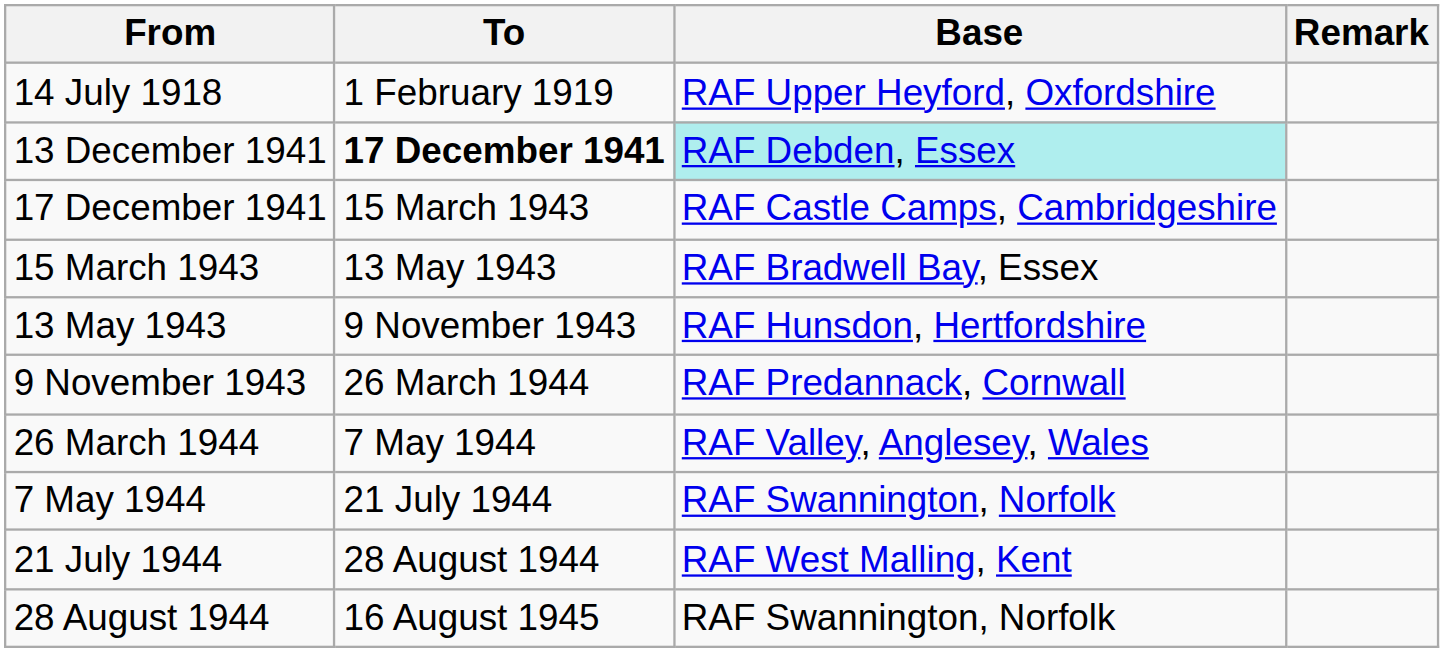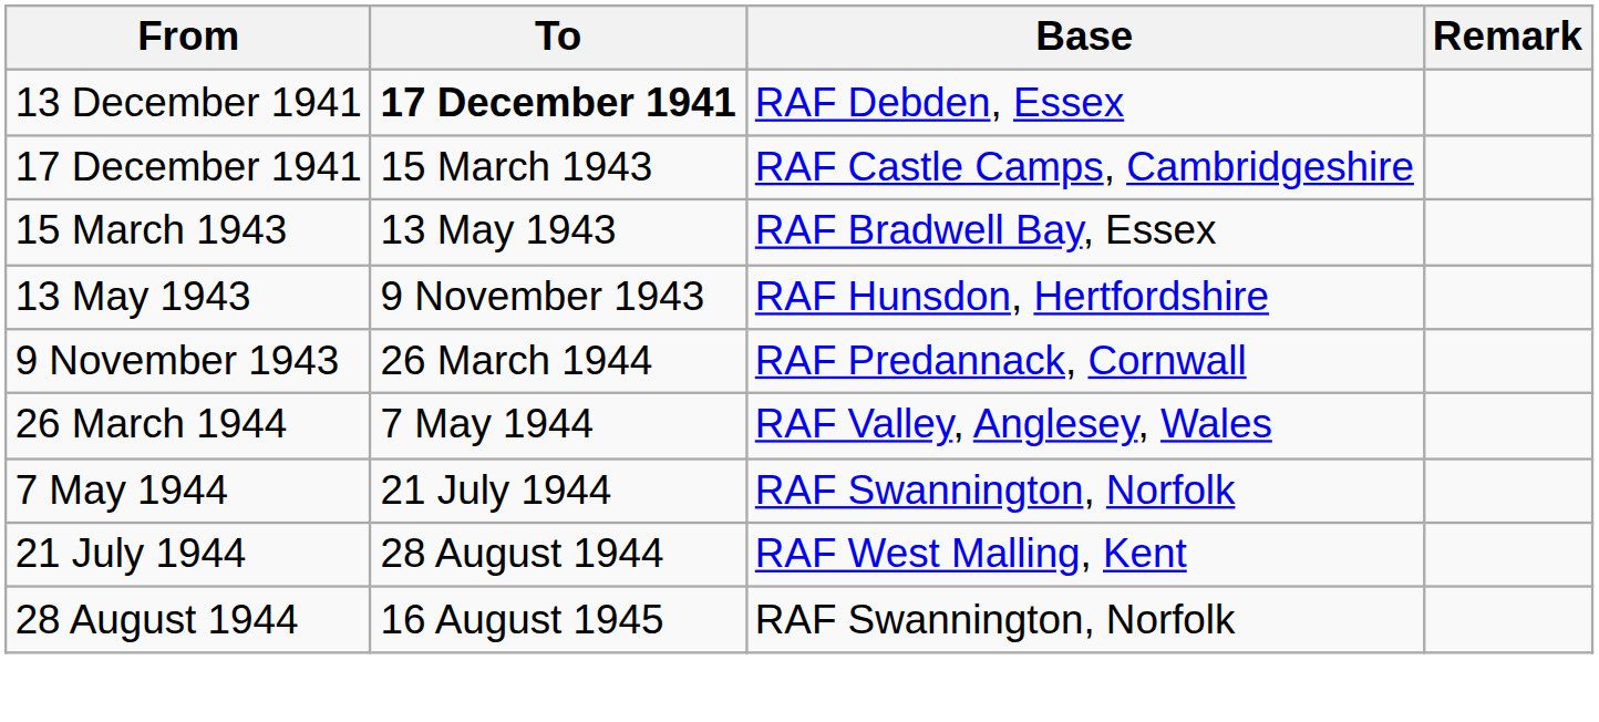 <table class="wikitable">
 <tr>
 <th>From</th>
 <th>To</th>
 <th>Base</th>
 <th>Remark</th>
 </tr>
 <tr>
-<td>14 July 1918</td>
-<td>1 February 1919</td>
-<td><a href='#'>RAF Upper Heyford</a>, <a href='#'>Oxfordshire</a></td>
-<td></td>
-</tr>
-<tr>
 <td>13 December 1941</td>
 <td><strong>17 December 1941</strong></td>
-<td style="background: paleturquoise;"><a href='#'>RAF Debden</a>, <a href='#'>Essex</a></td>
+<td><a href='#'>RAF Debden</a>, <a href='#'>Essex</a></td>
 <td></td>
 </tr>
 <tr>
 <td>17 December 1941</td>
 <td>15 March 1943</td>
 <td><a href='#'>RAF Castle Camps</a>, <a href='#'>Cambridgeshire</a></td>
 <td></td>
 </tr>
 <tr>
 <td>15 March 1943</td>
 <td>13 May 1943</td>
 <td><a href='#'>RAF Bradwell Bay</a>, Essex</td>
 <td></td>
 </tr>
 <tr>
 <td>13 May 1943</td>
 <td>9 November 1943</td>
 <td><a href='#'>RAF Hunsdon</a>, <a href='#'>Hertfordshire</a></td>
 <td></td>
 </tr>
 <tr>
 <td>9 November 1943</td>
 <td>26 March 1944</td>
 <td><a href='#'>RAF Predannack</a>, <a href='#'>Cornwall</a></td>
 <td></td>
 </tr>
 <tr>
 <td>26 March 1944</td>
 <td>7 May 1944</td>
 <td><a href='#'>RAF Valley</a>, <a href='#'>Anglesey</a>, <a href='#'>Wales</a></td>
 <td></td>
 </tr>
 <tr>
 <td>7 May 1944</td>
 <td>21 July 1944</td>
 <td><a href='#'>RAF Swannington</a>, <a href='#'>Norfolk</a></td>
 <td></td>
 </tr>
 <tr>
 <td>21 July 1944</td>
 <td>28 August 1944</td>
 <td><a href='#'>RAF West Malling</a>, <a href='#'>Kent</a></td>
 <td></td>
 </tr>
 <tr>
 <td>28 August 1944</td>
 <td>16 August 1945</td>
 <td>RAF Swannington, Norfolk</td>
 <td></td>
 </tr>
 </table>
